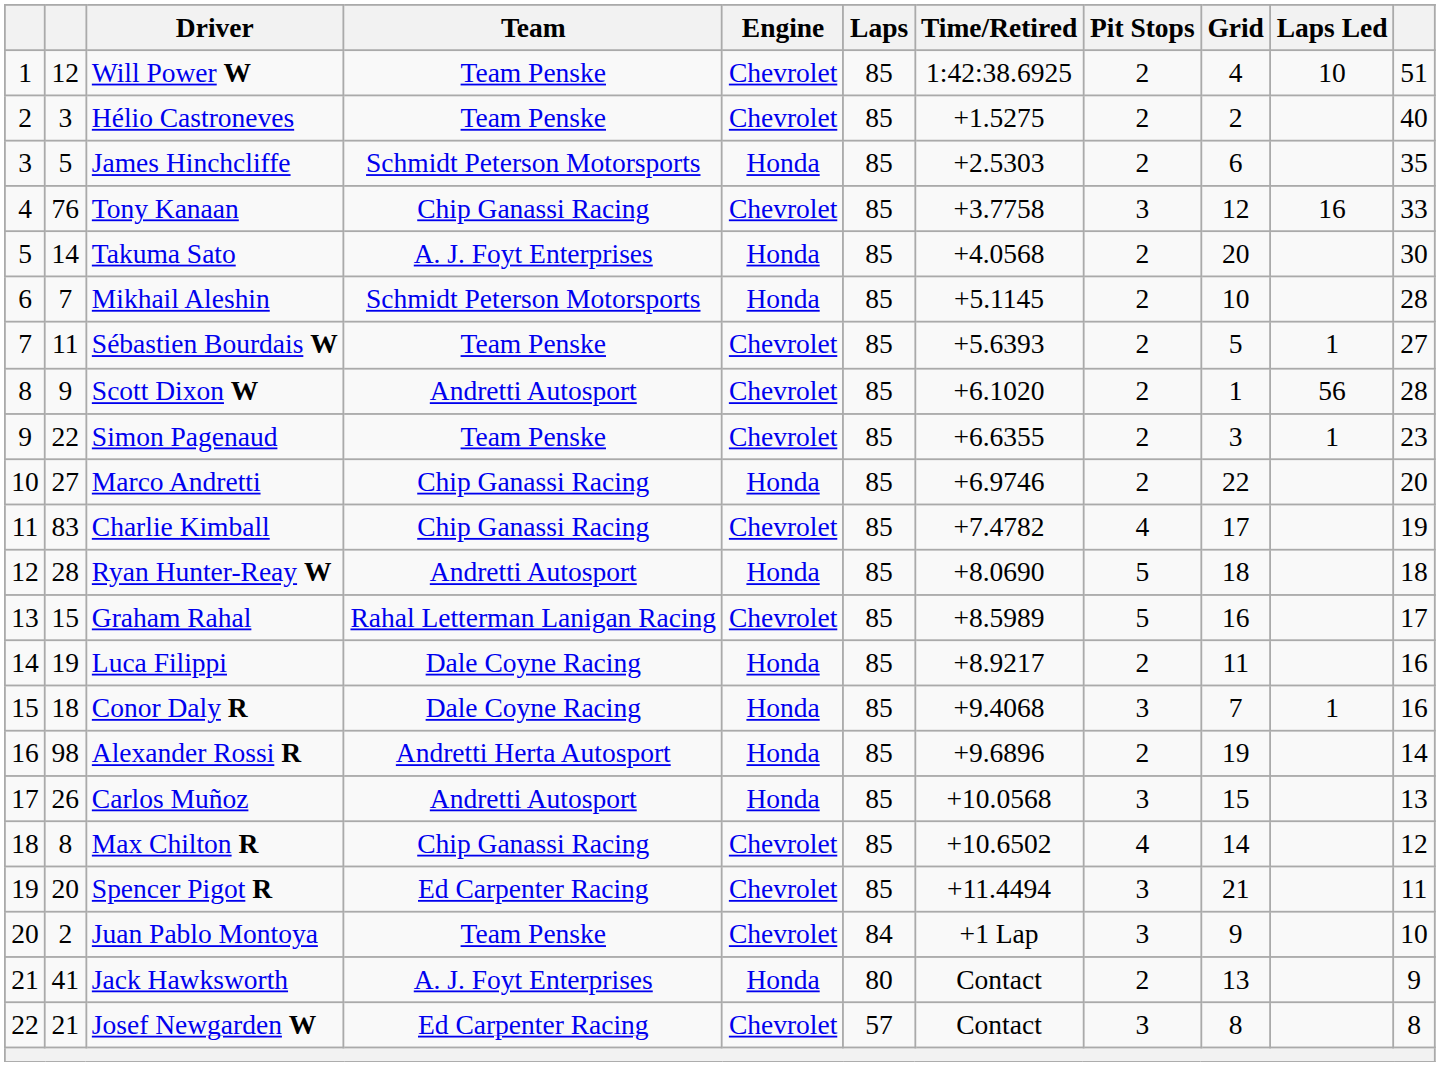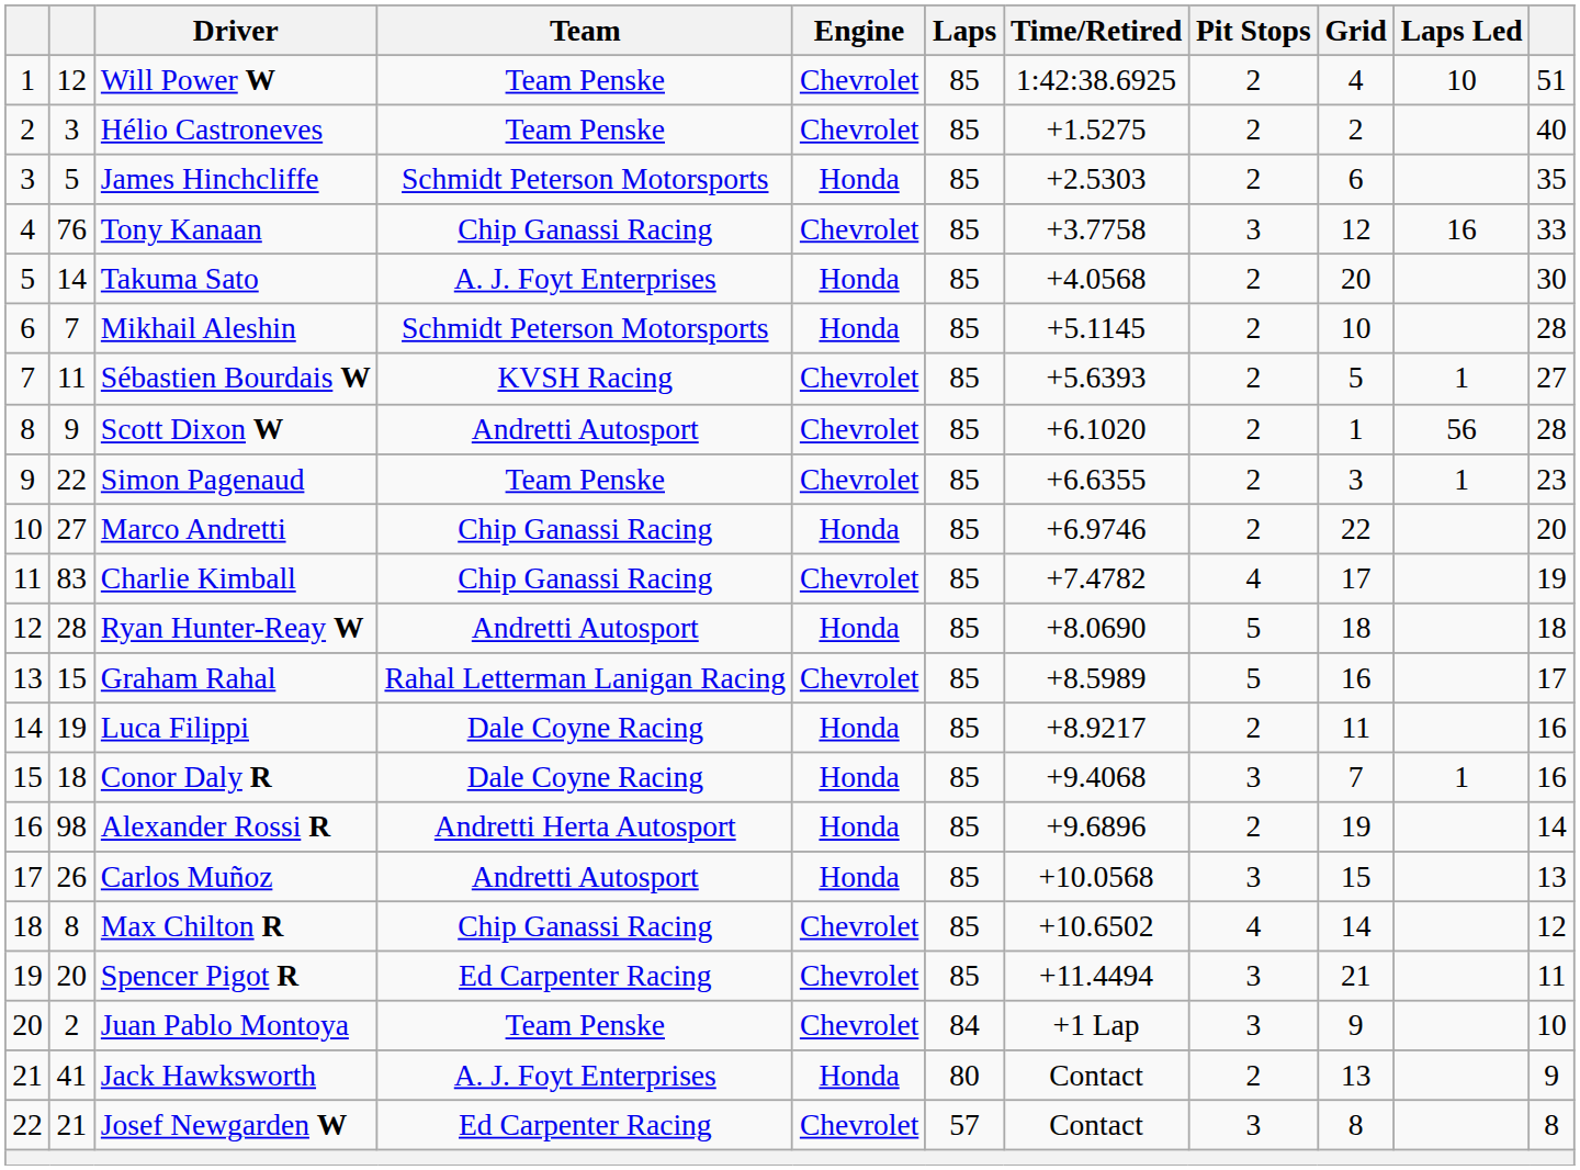 <table class="wikitable" style="text-align:center; font-size: 95%;">
 <tr>
 <th></th>
 <th></th>
 <th>Driver</th>
 <th>Team</th>
 <th>Engine</th>
 <th>Laps</th>
 <th>Time/Retired</th>
 <th>Pit Stops</th>
 <th>Grid</th>
 <th>Laps Led</th>
 <th></th>
 </tr>
 <tr>
 <td>1</td>
 <td>12</td>
 <td align="left"> <a href='#'>Will Power</a> <strong><span>W</span></strong></td>
 <td><a href='#'>Team Penske</a></td>
 <td><a href='#'>Chevrolet</a></td>
 <td>85</td>
 <td>1:42:38.6925</td>
 <td>2</td>
 <td>4</td>
 <td>10</td>
 <td>51</td>
 </tr>
 <tr>
 <td>2</td>
 <td>3</td>
 <td align="left"> <a href='#'>Hélio Castroneves</a></td>
 <td><a href='#'>Team Penske</a></td>
 <td><a href='#'>Chevrolet</a></td>
 <td>85</td>
 <td>+1.5275</td>
 <td>2</td>
 <td>2</td>
 <td></td>
 <td>40</td>
 </tr>
 <tr>
 <td>3</td>
 <td>5</td>
 <td align="left"> <a href='#'>James Hinchcliffe</a></td>
 <td><a href='#'>Schmidt Peterson Motorsports</a></td>
 <td><a href='#'>Honda</a></td>
 <td>85</td>
 <td>+2.5303</td>
 <td>2</td>
 <td>6</td>
 <td></td>
 <td>35</td>
 </tr>
 <tr>
 <td>4</td>
 <td>76</td>
 <td align="left"> <a href='#'>Tony Kanaan</a></td>
 <td><a href='#'>Chip Ganassi Racing</a></td>
 <td><a href='#'>Chevrolet</a></td>
 <td>85</td>
 <td>+3.7758</td>
 <td>3</td>
 <td>12</td>
 <td>16</td>
 <td>33</td>
 </tr>
 <tr>
 <td>5</td>
 <td>14</td>
 <td align="left"> <a href='#'>Takuma Sato</a></td>
 <td><a href='#'>A. J. Foyt Enterprises</a></td>
 <td><a href='#'>Honda</a></td>
 <td>85</td>
 <td>+4.0568</td>
 <td>2</td>
 <td>20</td>
 <td></td>
 <td>30</td>
 </tr>
 <tr>
 <td>6</td>
 <td>7</td>
 <td align="left"> <a href='#'>Mikhail Aleshin</a></td>
 <td><a href='#'>Schmidt Peterson Motorsports</a></td>
 <td><a href='#'>Honda</a></td>
 <td>85</td>
 <td>+5.1145</td>
 <td>2</td>
 <td>10</td>
 <td></td>
 <td>28</td>
 </tr>
 <tr>
 <td>7</td>
 <td>11</td>
 <td align="left"> <a href='#'>Sébastien Bourdais</a> <strong><span>W</span></strong></td>
-<td><a href='#'>Team Penske</a></td>
+<td><a href='#'>KVSH Racing</a></td>
 <td><a href='#'>Chevrolet</a></td>
 <td>85</td>
 <td>+5.6393</td>
 <td>2</td>
 <td>5</td>
 <td>1</td>
 <td>27</td>
 </tr>
 <tr>
 <td>8</td>
 <td>9</td>
 <td align="left"> <a href='#'>Scott Dixon</a> <strong><span>W</span></strong></td>
 <td><a href='#'>Andretti Autosport</a></td>
 <td><a href='#'>Chevrolet</a></td>
 <td>85</td>
 <td>+6.1020</td>
 <td>2</td>
 <td>1</td>
 <td>56</td>
 <td>28</td>
 </tr>
 <tr>
 <td>9</td>
 <td>22</td>
 <td align="left"> <a href='#'>Simon Pagenaud</a></td>
 <td><a href='#'>Team Penske</a></td>
 <td><a href='#'>Chevrolet</a></td>
 <td>85</td>
 <td>+6.6355</td>
 <td>2</td>
 <td>3</td>
 <td>1</td>
 <td>23</td>
 </tr>
 <tr>
 <td>10</td>
 <td>27</td>
 <td align="left"> <a href='#'>Marco Andretti</a></td>
 <td><a href='#'>Chip Ganassi Racing</a></td>
 <td><a href='#'>Honda</a></td>
 <td>85</td>
 <td>+6.9746</td>
 <td>2</td>
 <td>22</td>
 <td></td>
 <td>20</td>
 </tr>
 <tr>
 <td>11</td>
 <td>83</td>
 <td align="left"> <a href='#'>Charlie Kimball</a></td>
 <td><a href='#'>Chip Ganassi Racing</a></td>
 <td><a href='#'>Chevrolet</a></td>
 <td>85</td>
 <td>+7.4782</td>
 <td>4</td>
 <td>17</td>
 <td></td>
 <td>19</td>
 </tr>
 <tr>
 <td>12</td>
 <td>28</td>
 <td align="left"> <a href='#'>Ryan Hunter-Reay</a> <strong><span>W</span></strong></td>
 <td><a href='#'>Andretti Autosport</a></td>
 <td><a href='#'>Honda</a></td>
 <td>85</td>
 <td>+8.0690</td>
 <td>5</td>
 <td>18</td>
 <td></td>
 <td>18</td>
 </tr>
 <tr>
 <td>13</td>
 <td>15</td>
 <td align="left"> <a href='#'>Graham Rahal</a></td>
 <td><a href='#'>Rahal Letterman Lanigan Racing</a></td>
 <td><a href='#'>Chevrolet</a></td>
 <td>85</td>
 <td>+8.5989</td>
 <td>5</td>
 <td>16</td>
 <td></td>
 <td>17</td>
 </tr>
 <tr>
 <td>14</td>
 <td>19</td>
 <td align="left"> <a href='#'>Luca Filippi</a></td>
 <td><a href='#'>Dale Coyne Racing</a></td>
 <td><a href='#'>Honda</a></td>
 <td>85</td>
 <td>+8.9217</td>
 <td>2</td>
 <td>11</td>
 <td></td>
 <td>16</td>
 </tr>
 <tr>
 <td>15</td>
 <td>18</td>
 <td align="left"> <a href='#'>Conor Daly</a> <strong><span>R</span></strong></td>
 <td><a href='#'>Dale Coyne Racing</a></td>
 <td><a href='#'>Honda</a></td>
 <td>85</td>
 <td>+9.4068</td>
 <td>3</td>
 <td>7</td>
 <td>1</td>
 <td>16</td>
 </tr>
 <tr>
 <td>16</td>
 <td>98</td>
 <td align="left"> <a href='#'>Alexander Rossi</a> <strong><span>R</span></strong></td>
 <td><a href='#'>Andretti Herta Autosport</a></td>
 <td><a href='#'>Honda</a></td>
 <td>85</td>
 <td>+9.6896</td>
 <td>2</td>
 <td>19</td>
 <td></td>
 <td>14</td>
 </tr>
 <tr>
 <td>17</td>
 <td>26</td>
 <td align="left"> <a href='#'>Carlos Muñoz</a></td>
 <td><a href='#'>Andretti Autosport</a></td>
 <td><a href='#'>Honda</a></td>
 <td>85</td>
 <td>+10.0568</td>
 <td>3</td>
 <td>15</td>
 <td></td>
 <td>13</td>
 </tr>
 <tr>
 <td>18</td>
 <td>8</td>
 <td align="left"> <a href='#'>Max Chilton</a> <strong><span>R</span></strong></td>
 <td><a href='#'>Chip Ganassi Racing</a></td>
 <td><a href='#'>Chevrolet</a></td>
 <td>85</td>
 <td>+10.6502</td>
 <td>4</td>
 <td>14</td>
 <td></td>
 <td>12</td>
 </tr>
 <tr>
 <td>19</td>
 <td>20</td>
 <td align="left"> <a href='#'>Spencer Pigot</a> <strong><span>R</span></strong></td>
 <td><a href='#'>Ed Carpenter Racing</a></td>
 <td><a href='#'>Chevrolet</a></td>
 <td>85</td>
 <td>+11.4494</td>
 <td>3</td>
 <td>21</td>
 <td></td>
 <td>11</td>
 </tr>
 <tr>
 <td>20</td>
 <td>2</td>
 <td align="left"> <a href='#'>Juan Pablo Montoya</a></td>
 <td><a href='#'>Team Penske</a></td>
 <td><a href='#'>Chevrolet</a></td>
 <td>84</td>
 <td>+1 Lap</td>
 <td>3</td>
 <td>9</td>
 <td></td>
 <td>10</td>
 </tr>
 <tr>
 <td>21</td>
 <td>41</td>
 <td align="left"> <a href='#'>Jack Hawksworth</a></td>
 <td><a href='#'>A. J. Foyt Enterprises</a></td>
 <td><a href='#'>Honda</a></td>
 <td>80</td>
 <td>Contact</td>
 <td>2</td>
 <td>13</td>
 <td></td>
 <td>9</td>
 </tr>
 <tr>
 <td>22</td>
 <td>21</td>
 <td align="left"> <a href='#'>Josef Newgarden</a> <strong><span>W</span></strong></td>
 <td><a href='#'>Ed Carpenter Racing</a></td>
 <td><a href='#'>Chevrolet</a></td>
 <td>57</td>
 <td>Contact</td>
 <td>3</td>
 <td>8</td>
 <td></td>
 <td>8</td>
 </tr>
 <tr>
 <th colspan=11></th>
 </tr>
 </table>
